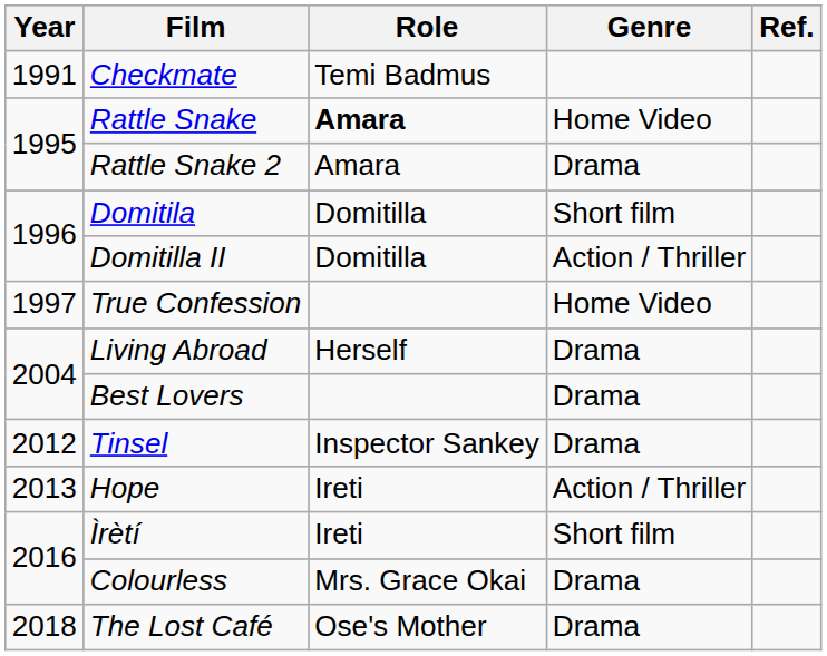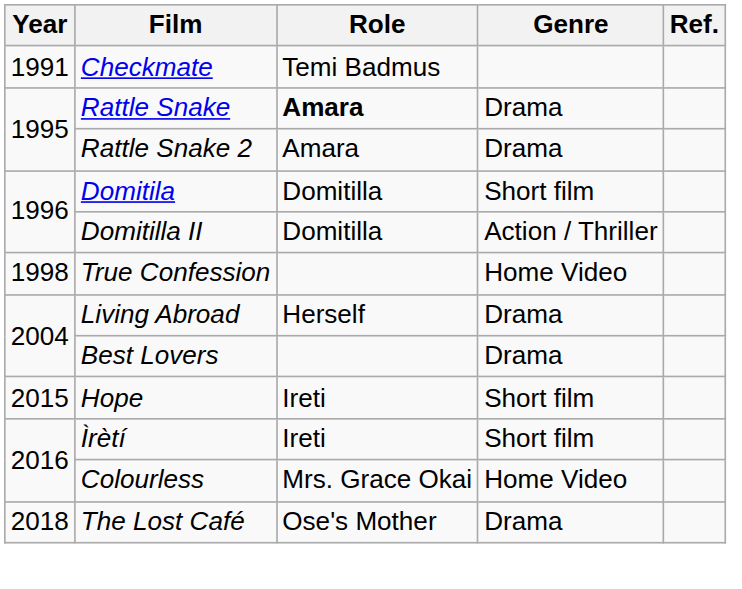 <table class="wikitable">
 <tr>
 <th>Year</th>
 <th>Film</th>
 <th>Role</th>
 <th>Genre</th>
 <th>Ref.</th>
 </tr>
 <tr>
 <td>1991</td>
 <td><em><a href='#'>Checkmate</a></em></td>
 <td>Temi Badmus</td>
 <td></td>
 <td></td>
 </tr>
 <tr>
 <td rowspan="2">1995</td>
 <td><em><a href='#'>Rattle Snake</a></em></td>
 <td><strong>Amara</strong></td>
-<td>Home Video</td>
+<td>Drama</td>
 <td></td>
 </tr>
 <tr>
 <td><em>Rattle Snake 2</em></td>
 <td>Amara</td>
 <td>Drama</td>
 <td></td>
 </tr>
 <tr>
 <td rowspan="2">1996</td>
 <td><em><a href='#'>Domitila</a></em></td>
 <td>Domitilla</td>
 <td>Short film</td>
 <td></td>
 </tr>
 <tr>
 <td><em>Domitilla II</em></td>
 <td>Domitilla</td>
 <td>Action / Thriller</td>
 <td></td>
 </tr>
 <tr>
-<td>1997</td>
+<td>1998</td>
 <td><em>True Confession</em></td>
 <td></td>
 <td>Home Video</td>
 <td></td>
 </tr>
 <tr>
 <td rowspan="2">2004</td>
 <td><em>Living Abroad</em></td>
 <td>Herself</td>
 <td>Drama</td>
 <td></td>
 </tr>
 <tr>
 <td><em>Best Lovers</em></td>
 <td></td>
 <td>Drama</td>
 <td></td>
 </tr>
 <tr>
-<td>2012</td>
-<td><em><a href='#'>Tinsel</a></em></td>
-<td>Inspector Sankey</td>
-<td>Drama</td>
-<td></td>
-</tr>
-<tr>
-<td>2013</td>
+<td>2015</td>
 <td><em>Hope</em></td>
 <td>Ireti</td>
-<td>Action / Thriller</td>
+<td>Short film</td>
 <td></td>
 </tr>
 <tr>
 <td rowspan="2">2016</td>
 <td><em>Ìrètí</em></td>
 <td>Ireti</td>
 <td>Short film</td>
 <td></td>
 </tr>
 <tr>
 <td><em>Colourless</em></td>
 <td>Mrs. Grace Okai</td>
-<td>Drama</td>
+<td>Home Video</td>
 <td></td>
 </tr>
 <tr>
 <td>2018</td>
 <td><em>The Lost Café</em></td>
 <td>Ose's Mother</td>
 <td>Drama</td>
 <td></td>
 </tr>
 </table>
